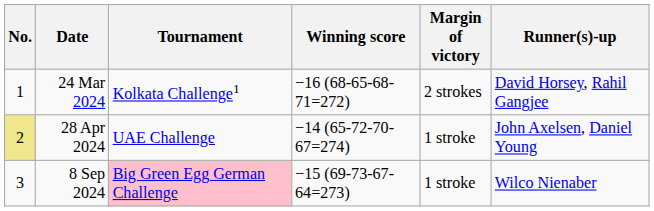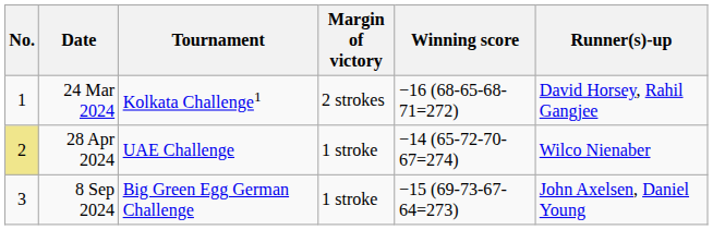 <table class="wikitable" style="font-size:95%;">
 <tr>
 <th>No.</th>
 <th>Date</th>
 <th>Tournament</th>
+<th>Margin of<br>victory</th>
 <th>Winning score</th>
-<th>Margin of<br>victory</th>
 <th>Runner(s)-up</th>
 </tr>
 <tr>
 <td align=center>1</td>
 <td align=right>24 Mar <a href='#'>2024</a></td>
 <td><a href='#'>Kolkata Challenge</a><sup>1</sup></td>
+<td>2 strokes</td>
 <td>−16 (68-65-68-71=272)</td>
-<td>2 strokes</td>
 <td> <a href='#'>David Horsey</a>,  <a href='#'>Rahil Gangjee</a></td>
 </tr>
 <tr>
 <td align=center style="background: khaki;">2</td>
 <td align=right>28 Apr 2024</td>
 <td><a href='#'>UAE Challenge</a></td>
+<td>1 stroke</td>
 <td>−14 (65-72-70-67=274)</td>
-<td>1 stroke</td>
-<td> <a href='#'>John Axelsen</a>,  <a href='#'>Daniel Young</a></td>
+<td> <a href='#'>Wilco Nienaber</a></td>
 </tr>
 <tr>
 <td align=center>3</td>
 <td align=right>8 Sep 2024</td>
-<td style="background: pink;"><a href='#'>Big Green Egg German Challenge</a></td>
+<td><a href='#'>Big Green Egg German Challenge</a></td>
+<td>1 stroke</td>
 <td>−15 (69-73-67-64=273)</td>
-<td>1 stroke</td>
-<td> <a href='#'>Wilco Nienaber</a></td>
+<td> <a href='#'>John Axelsen</a>,  <a href='#'>Daniel Young</a></td>
 </tr>
 </table>
